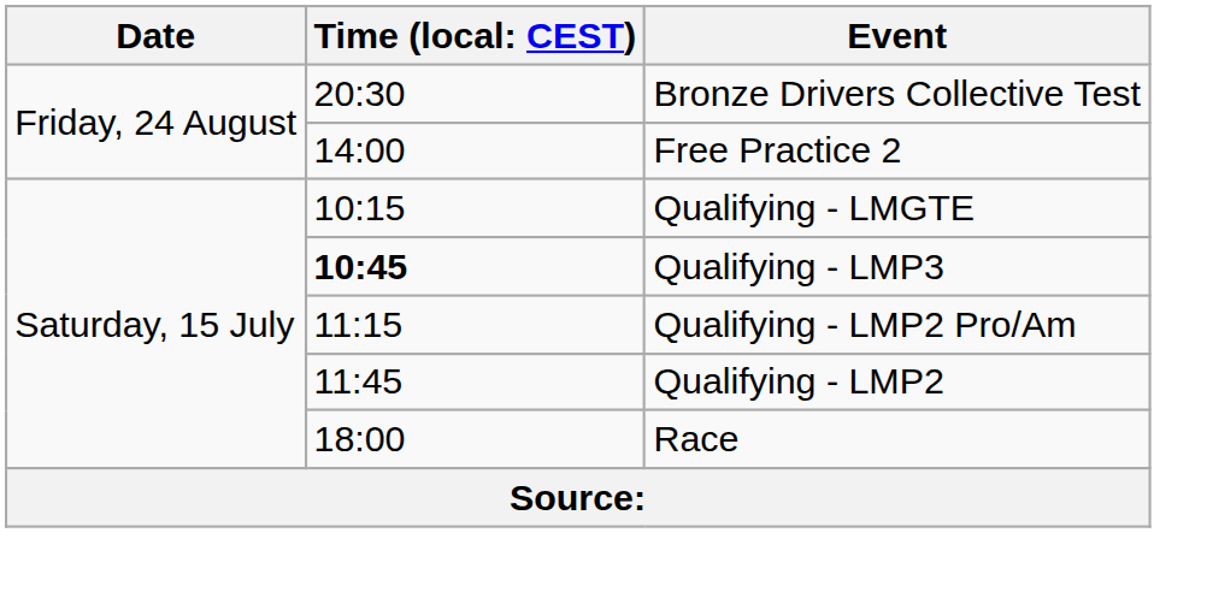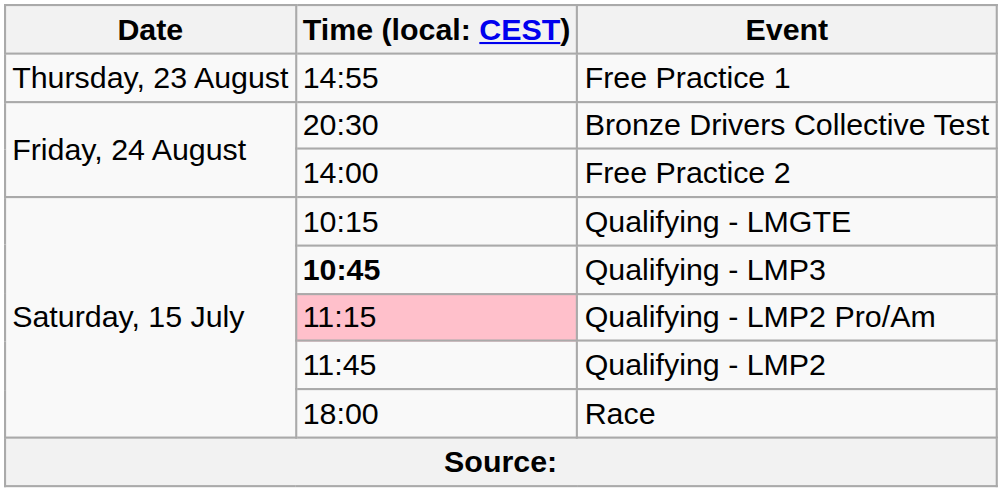 <table class="wikitable" style="font-size: 90%;">
 <tr>
 <th>Date</th>
 <th>Time (local: <a href='#'>CEST</a>)</th>
 <th>Event</th>
+</tr>
+<tr>
+<td>Thursday, 23 August</td>
+<td>14:55</td>
+<td>Free Practice 1</td>
 </tr>
 <tr>
 <td rowspan="2">Friday, 24 August</td>
 <td>20:30</td>
 <td>Bronze Drivers Collective Test</td>
 </tr>
 <tr>
 <td>14:00</td>
 <td>Free Practice 2</td>
 </tr>
 <tr>
 <td rowspan="5">Saturday, 15 July</td>
 <td>10:15</td>
 <td>Qualifying - LMGTE</td>
 </tr>
 <tr>
 <td><strong>10:45</strong></td>
 <td>Qualifying - LMP3</td>
 </tr>
 <tr>
-<td>11:15</td>
+<td style="background: pink;">11:15</td>
 <td>Qualifying - LMP2 Pro/Am</td>
 </tr>
 <tr>
 <td>11:45</td>
 <td>Qualifying - LMP2</td>
 </tr>
 <tr>
 <td>18:00</td>
 <td>Race</td>
 </tr>
 <tr>
 <th colspan="3">Source:</th>
 </tr>
 </table>
